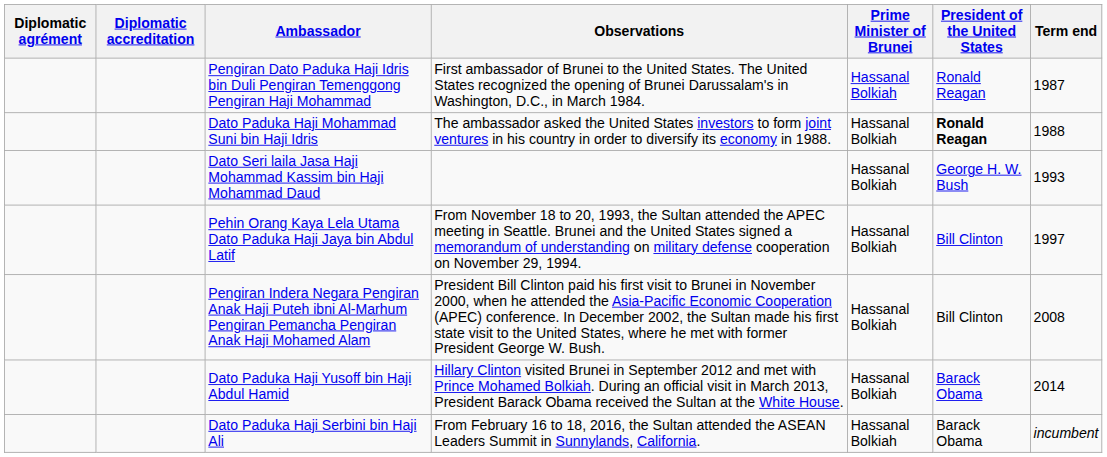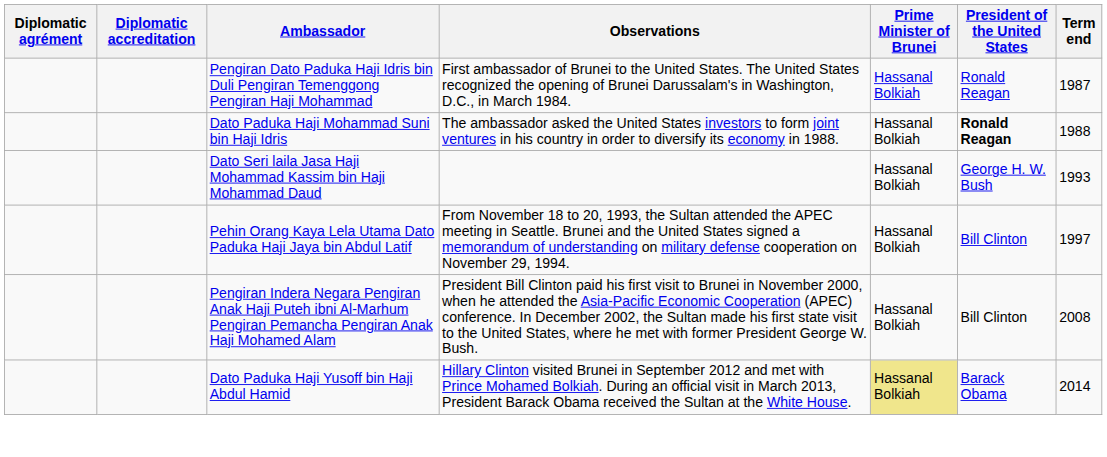 <table class="wikitable sortable">
 <tr>
 <th>Diplomatic <a href='#'>agrément</a></th>
 <th><a href='#'>Diplomatic accreditation</a></th>
 <th><a href='#'>Ambassador</a></th>
 <th>Observations</th>
 <th><a href='#'>Prime Minister of Brunei</a></th>
 <th><a href='#'>President of the United States</a></th>
 <th>Term end</th>
 </tr>
 <tr>
 <td></td>
 <td></td>
 <td><a href='#'>Pengiran Dato Paduka Haji Idris bin Duli Pengiran Temenggong Pengiran Haji Mohammad</a></td>
 <td>First ambassador of Brunei to the United States. The United States recognized the opening of Brunei Darussalam's in Washington, D.C., in March 1984.</td>
 <td><a href='#'>Hassanal Bolkiah</a></td>
 <td><a href='#'>Ronald Reagan</a></td>
 <td>1987</td>
 </tr>
 <tr>
 <td></td>
 <td></td>
 <td><a href='#'>Dato Paduka Haji Mohammad Suni bin Haji Idris</a></td>
 <td>The ambassador asked the United States <a href='#'>investors</a> to form <a href='#'>joint ventures</a> in his country in order to diversify its <a href='#'>economy</a> in 1988.</td>
 <td>Hassanal Bolkiah</td>
 <td><strong>Ronald Reagan</strong></td>
 <td>1988</td>
 </tr>
 <tr>
 <td></td>
 <td></td>
 <td><a href='#'>Dato Seri laila Jasa Haji  Mohammad Kassim bin Haji Mohammad Daud</a></td>
 <td></td>
 <td>Hassanal Bolkiah</td>
 <td><a href='#'>George H. W. Bush</a></td>
 <td>1993</td>
 </tr>
 <tr>
 <td></td>
 <td></td>
 <td><a href='#'>Pehin Orang Kaya Lela Utama Dato Paduka Haji Jaya bin Abdul Latif</a></td>
 <td>From November 18 to 20, 1993, the Sultan attended the APEC meeting in Seattle. Brunei and the United States signed a <a href='#'>memorandum of understanding</a> on <a href='#'>military defense</a> cooperation on November 29, 1994.</td>
 <td>Hassanal Bolkiah</td>
 <td><a href='#'>Bill Clinton</a></td>
 <td>1997</td>
 </tr>
 <tr>
 <td></td>
 <td></td>
 <td><a href='#'>Pengiran Indera Negara Pengiran Anak Haji Puteh ibni Al-Marhum Pengiran Pemancha Pengiran Anak Haji Mohamed Alam</a></td>
 <td>President Bill Clinton paid his first visit to Brunei in November 2000, when he attended the <a href='#'>Asia-Pacific Economic Cooperation</a> (APEC) conference. In December 2002, the Sultan made his first state visit to the United States, where he met with former President George W. Bush.</td>
 <td>Hassanal Bolkiah</td>
 <td>Bill Clinton</td>
 <td>2008</td>
 </tr>
 <tr>
 <td></td>
 <td></td>
 <td><a href='#'>Dato Paduka Haji Yusoff bin Haji Abdul Hamid</a></td>
 <td><a href='#'>Hillary Clinton</a> visited Brunei in September 2012 and met with <a href='#'>Prince Mohamed Bolkiah</a>. During an official visit in March 2013, President Barack Obama received the Sultan at the <a href='#'>White House</a>.</td>
-<td>Hassanal Bolkiah</td>
+<td style="background: khaki;">Hassanal Bolkiah</td>
 <td><a href='#'>Barack Obama</a></td>
 <td>2014</td>
 </tr>
-<tr>
-<td></td>
-<td></td>
-<td><a href='#'>Dato Paduka Haji Serbini bin Haji Ali</a></td>
-<td>From February 16 to 18, 2016, the Sultan attended the ASEAN Leaders Summit in <a href='#'>Sunnylands</a>, <a href='#'>California</a>.</td>
-<td>Hassanal Bolkiah</td>
-<td>Barack Obama</td>
-<td><em>incumbent</em></td>
-</tr>
 </table>
